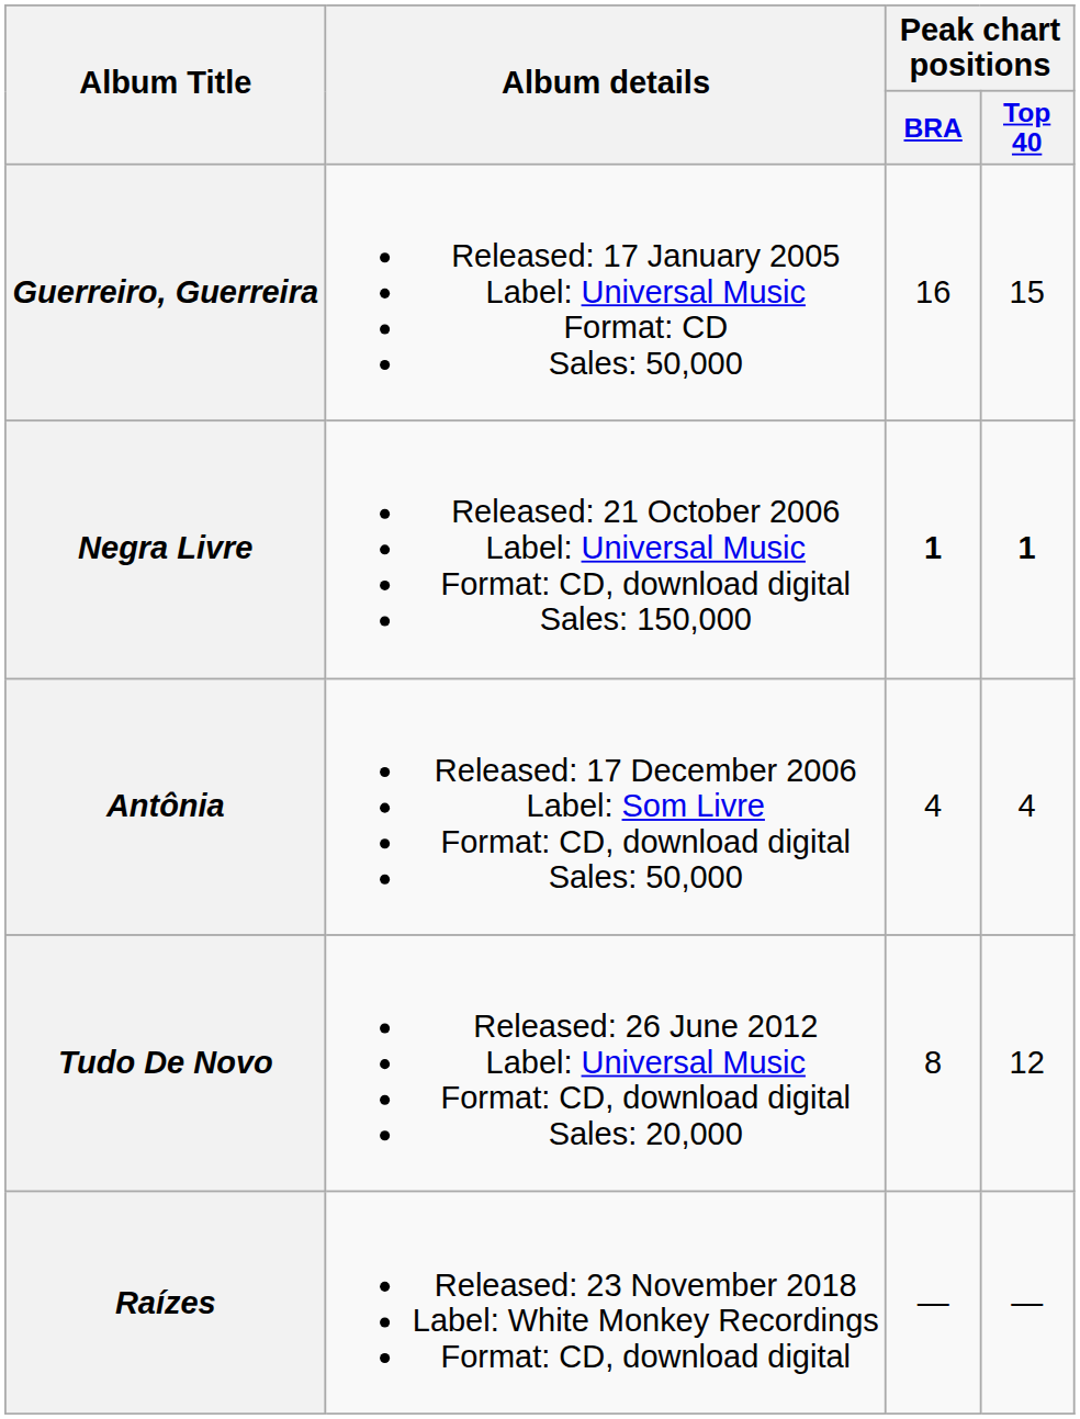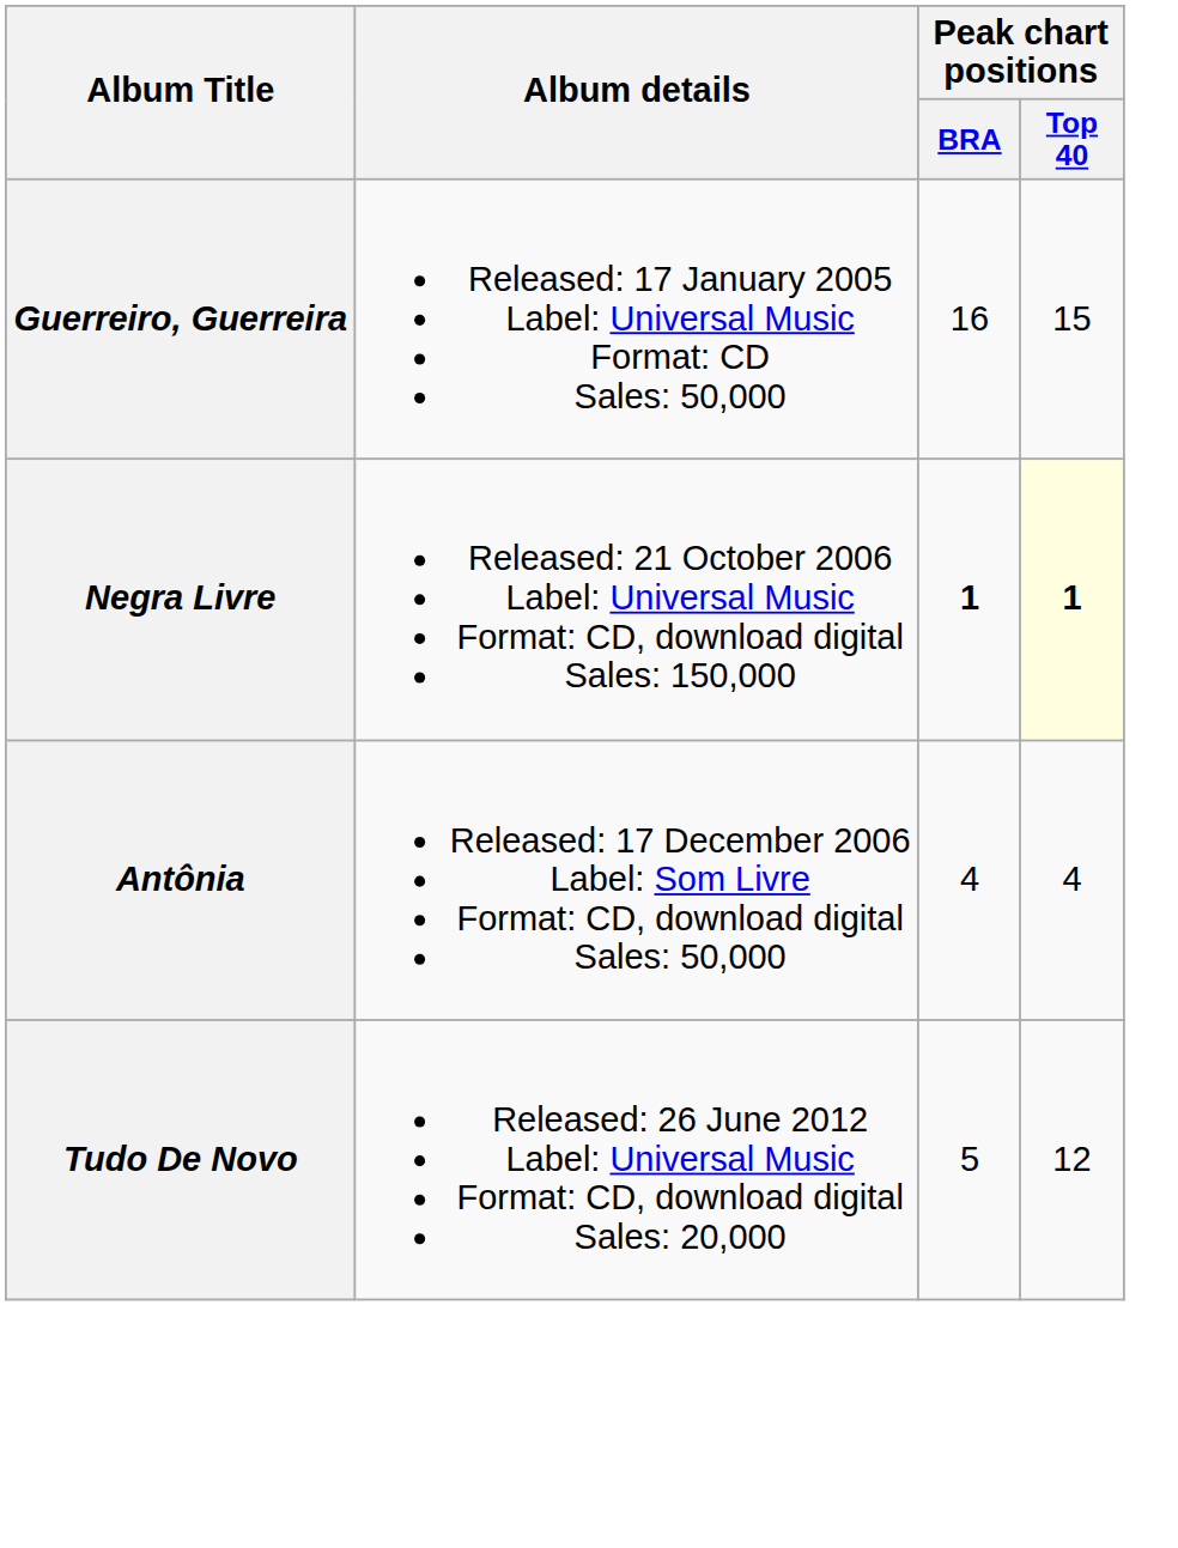 <table class="wikitable plainrowheaders" style="text-align:center;" border="1">
 <tr>
 <th scope="col" rowspan="2">Album Title</th>
 <th scope="col" rowspan="2">Album details</th>
 <th scope="col" colspan="2">Peak chart positions</th>
 </tr>
 <tr>
 <th scope="col" style="width:3em;font-size:85%;"><a href='#'>BRA</a><br></th>
 <th scope="col" style="width:3em;font-size:85%;"><a href='#'>Top 40</a><br></th>
 </tr>
 <tr>
 <th scope="row"><strong><em>Guerreiro, Guerreira</em></strong></th>
 <td><br><ul><li>Released:  17 January 2005</li><li>Label: <a href='#'>Universal Music</a></li><li>Format: CD</li><li>Sales: 50,000</li></ul></td>
 <td>16</td>
 <td>15</td>
 </tr>
 <tr>
 <th scope="row"><strong><em>Negra Livre</em></strong></th>
 <td><br><ul><li>Released: 21 October 2006</li><li>Label: <a href='#'>Universal Music</a></li><li>Format: CD, download digital</li><li>Sales: 150,000</li></ul></td>
 <td><strong>1</strong></td>
-<td><strong>1</strong></td>
+<td style="background: lightyellow;"><strong>1</strong></td>
 </tr>
 <tr>
 <th scope="row"><strong><em>Antônia</em></strong></th>
 <td><br><ul><li>Released: 17 December 2006</li><li>Label: <a href='#'>Som Livre</a></li><li>Format: CD, download digital</li><li>Sales: 50,000</li></ul></td>
 <td>4</td>
 <td>4</td>
 </tr>
 <tr>
 <th scope="row"><strong><em>Tudo De Novo</em></strong></th>
 <td><br><ul><li>Released: 26 June 2012</li><li>Label: <a href='#'>Universal Music</a></li><li>Format: CD, download digital</li><li>Sales: 20,000</li></ul></td>
-<td>8</td>
+<td>5</td>
 <td>12</td>
 </tr>
-<tr>
-<th scope="row"><strong><em>Raízes</em></strong></th>
-<td><br><ul><li>Released: 23 November 2018</li><li>Label: White Monkey Recordings</li><li>Format: CD, download digital</li></ul></td>
-<td>—</td>
-<td>—</td>
-</tr>
 </table>
